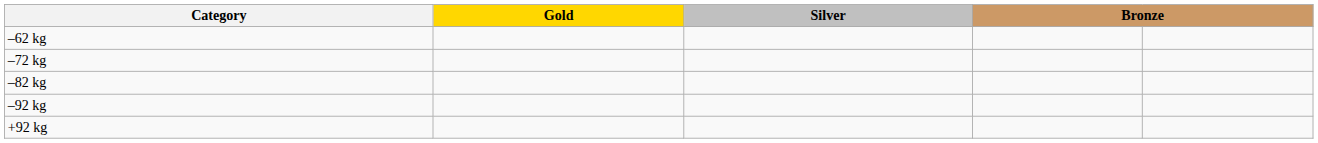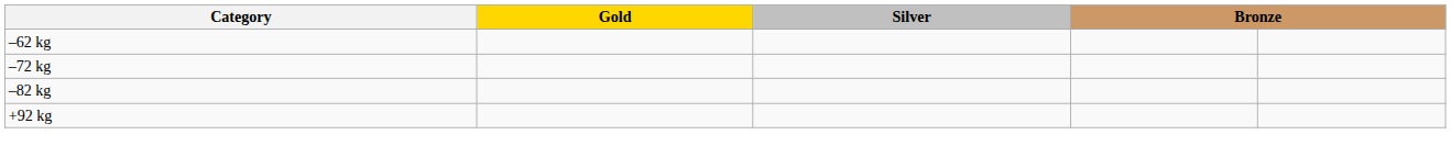 <table class="wikitable" style="width:75%;">
 <tr>
 <th>Category</th>
 <th style="background: gold">Gold</th>
 <th style="background: silver">Silver</th>
 <th style="background:#c96;" colspan="2">Bronze</th>
 </tr>
 <tr>
 <td>–62 kg</td>
 <td></td>
 <td></td>
 <td></td>
 <td></td>
 </tr>
 <tr>
 <td>–72 kg</td>
 <td></td>
 <td></td>
 <td></td>
 <td></td>
 </tr>
 <tr>
 <td>–82 kg</td>
 <td></td>
 <td></td>
 <td></td>
 <td></td>
 </tr>
 <tr>
-<td>–92 kg</td>
-<td></td>
-<td></td>
-<td></td>
-<td></td>
-</tr>
-<tr>
 <td>+92 kg</td>
 <td></td>
 <td></td>
 <td></td>
 <td></td>
 </tr>
 </table>
